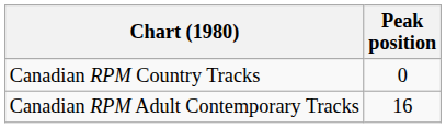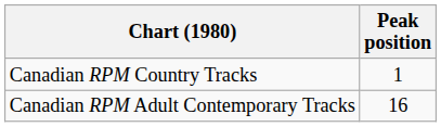 <table class="wikitable">
 <tr>
 <th align="left">Chart (1980)</th>
 <th align="center">Peak<br>position</th>
 </tr>
 <tr>
 <td align="left">Canadian <em>RPM</em> Country Tracks</td>
-<td align="center">0</td>
+<td align="center">1</td>
 </tr>
 <tr>
 <td align="left">Canadian <em>RPM</em> Adult Contemporary Tracks</td>
 <td align="center">16</td>
 </tr>
 </table>
